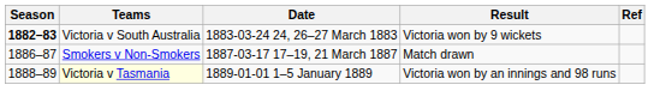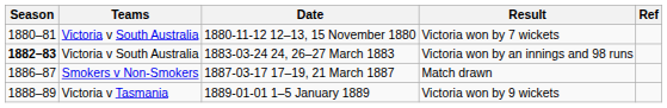 <table class="wikitable sortable" style="font-size: 95%">
 <tr>
 <th>Season</th>
 <th>Teams</th>
 <th>Date</th>
 <th>Result</th>
 <th>Ref</th>
 </tr>
 <tr>
+<td>1880–81</td>
+<td><a href='#'>Victoria</a> v <a href='#'>South Australia</a></td>
+<td><span>1880-11-12</span> 12–13, 15 November 1880</td>
+<td>Victoria won by 7 wickets</td>
+<td></td>
+</tr>
+<tr>
 <td><strong>1882–83</strong></td>
 <td>Victoria v South Australia</td>
 <td><span>1883-03-24</span> 24, 26–27 March 1883</td>
-<td>Victoria won by 9 wickets</td>
+<td>Victoria won by an innings and 98 runs</td>
 <td></td>
 </tr>
 <tr>
 <td>1886–87</td>
 <td><a href='#'>Smokers v Non-Smokers</a></td>
 <td><span>1887-03-17</span> 17–19, 21 March 1887</td>
 <td>Match drawn</td>
 <td></td>
 </tr>
 <tr>
 <td>1888–89</td>
-<td style="background: lightyellow;">Victoria v <a href='#'>Tasmania</a></td>
+<td>Victoria v <a href='#'>Tasmania</a></td>
 <td><span>1889-01-01</span> 1–5 January 1889</td>
-<td>Victoria won by an innings and 98 runs</td>
+<td>Victoria won by 9 wickets</td>
 <td></td>
 </tr>
 </table>
